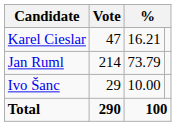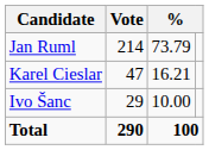 <table class=wikitable style=text-align:right>
 <tr>
 <th>Candidate</th>
 <th>Vote</th>
 <th colspan=2>%</th>
 </tr>
 <tr>
+<td align=left><a href='#'>Jan Ruml</a></td>
+<td>214</td>
+<td>73.79</td>
+<td></td>
+</tr>
+<tr>
 <td align=left><a href='#'>Karel Cieslar</a></td>
 <td>47</td>
 <td>16.21</td>
-<td></td>
-</tr>
-<tr>
-<td align=left><a href='#'>Jan Ruml</a></td>
-<td>214</td>
-<td>73.79</td>
 <td></td>
 </tr>
 <tr>
 <td align=left><a href='#'>Ivo Šanc</a></td>
 <td>29</td>
 <td>10.00</td>
 <td></td>
 </tr>
 <tr>
 <td align=left><strong>Total</strong></td>
 <td><strong>290</strong></td>
 <td colspan=2><strong>100</strong></td>
 </tr>
 </table>
